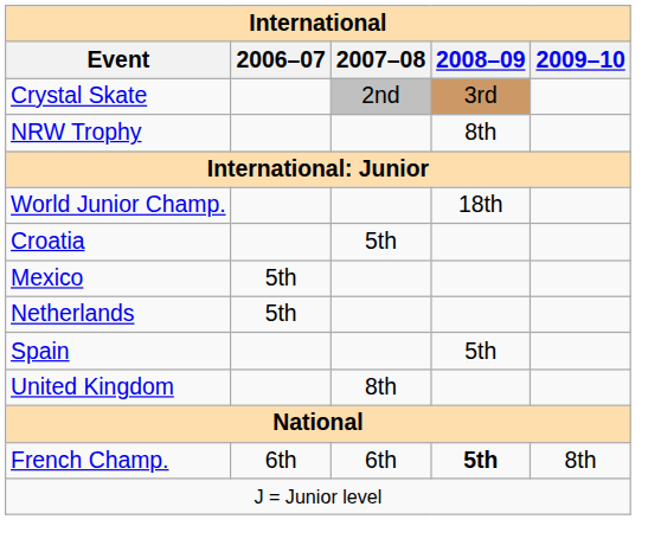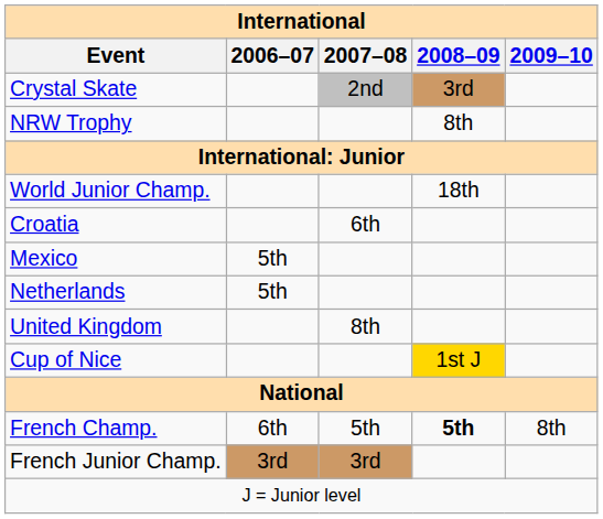 <table class="wikitable" style="text-align:center">
 <tr>
 <th style="background-color: #ffdead; " colspan=5 align=center>International</th>
 </tr>
 <tr>
 <th>Event</th>
 <th>2006–07</th>
 <th>2007–08</th>
 <th><a href='#'>2008–09</a></th>
 <th><a href='#'>2009–10</a></th>
 </tr>
 <tr>
 <td align=left><a href='#'>Crystal Skate</a></td>
 <td></td>
 <td bgcolor=silver>2nd</td>
 <td bgcolor=cc9966>3rd</td>
 <td></td>
 </tr>
 <tr>
 <td align=left><a href='#'>NRW Trophy</a></td>
 <td></td>
 <td></td>
 <td>8th</td>
 <td></td>
 </tr>
 <tr>
 <th style="background-color: #ffdead; " colspan=5 align=center>International: Junior</th>
 </tr>
 <tr>
 <td align=left><a href='#'>World Junior Champ.</a></td>
 <td></td>
 <td></td>
 <td>18th</td>
 <td></td>
 </tr>
 <tr>
 <td align=left> <a href='#'>Croatia</a></td>
 <td></td>
-<td>5th</td>
+<td>6th</td>
 <td></td>
 <td></td>
 </tr>
 <tr>
 <td align=left> <a href='#'>Mexico</a></td>
 <td>5th</td>
 <td></td>
 <td></td>
 <td></td>
 </tr>
 <tr>
 <td align=left> <a href='#'>Netherlands</a></td>
 <td>5th</td>
 <td></td>
 <td></td>
 <td></td>
 </tr>
 <tr>
-<td align=left> <a href='#'>Spain</a></td>
-<td></td>
-<td></td>
-<td>5th</td>
-<td></td>
-</tr>
-<tr>
 <td align=left> <a href='#'>United Kingdom</a></td>
 <td></td>
 <td>8th</td>
 <td></td>
+<td></td>
+</tr>
+<tr>
+<td align=left><a href='#'>Cup of Nice</a></td>
+<td></td>
+<td></td>
+<td bgcolor=gold>1st J</td>
 <td></td>
 </tr>
 <tr>
 <th style="background-color: #ffdead; " colspan=5 align=center>National</th>
 </tr>
 <tr>
 <td align=left><a href='#'>French Champ.</a></td>
 <td>6th</td>
-<td>6th</td>
+<td>5th</td>
 <td><strong>5th</strong></td>
 <td>8th</td>
+</tr>
+<tr>
+<td align=left>French Junior Champ.</td>
+<td bgcolor=cc9966>3rd</td>
+<td bgcolor=cc9966>3rd</td>
+<td></td>
+<td></td>
 </tr>
 <tr>
 <td colspan=5 align=center><small> J = Junior level </small></td>
 </tr>
 </table>
